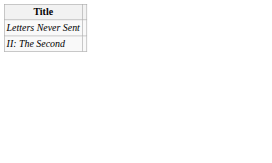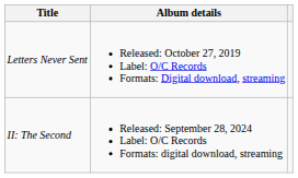 <table class="wikitable">
 <tr>
 <th>Title</th>
+<th>Album details</th>
 <th></th>
 </tr>
 <tr>
 <td><em>Letters Never Sent</em></td>
+<td><br><ul><li>Released: October 27, 2019</li><li>Label: <a href='#'>O/C Records</a></li><li>Formats: <a href='#'>Digital download</a>, <a href='#'>streaming</a></li></ul></td>
 <td></td>
 </tr>
 <tr>
 <td><em>II: The Second</em></td>
+<td><br><ul><li>Released: September 28, 2024</li><li>Label: O/C Records</li><li>Formats: digital download, streaming</li></ul></td>
 <td></td>
 </tr>
 </table>
